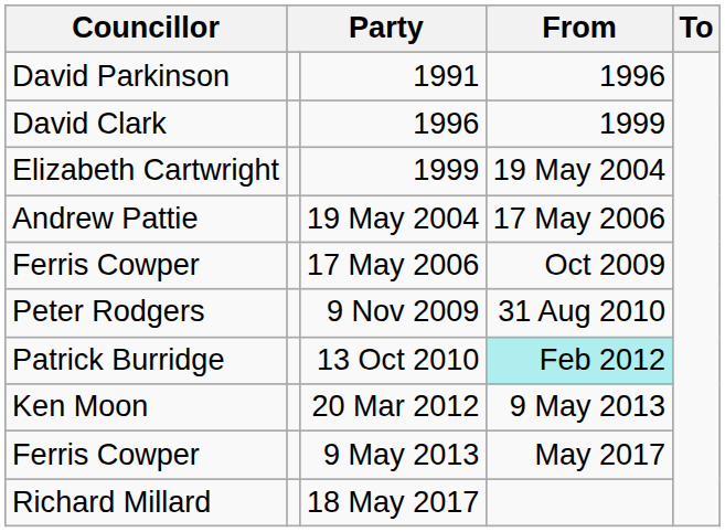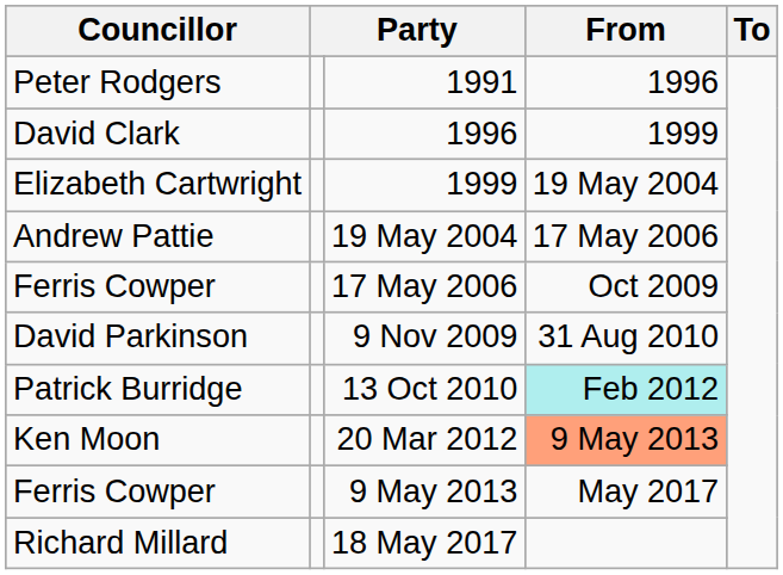 <table class=wikitable>
 <tr>
 <th>Councillor</th>
 <th colspan=2>Party</th>
 <th>From</th>
 <th>To</th>
 </tr>
 <tr>
-<td>David Parkinson</td>
+<td>Peter Rodgers</td>
 <td></td>
 <td align=right>1991</td>
 <td align=right>1996</td>
 </tr>
 <tr>
 <td>David Clark</td>
 <td></td>
 <td align=right>1996</td>
 <td align=right>1999</td>
 </tr>
 <tr>
 <td>Elizabeth Cartwright</td>
 <td></td>
 <td align=right>1999</td>
 <td align=right>19 May 2004</td>
 </tr>
 <tr>
 <td>Andrew Pattie</td>
 <td></td>
 <td align=right>19 May 2004</td>
 <td align=right>17 May 2006</td>
 </tr>
 <tr>
 <td>Ferris Cowper</td>
 <td></td>
 <td align=right>17 May 2006</td>
 <td align=right>Oct 2009</td>
 </tr>
 <tr>
-<td>Peter Rodgers</td>
+<td>David Parkinson</td>
 <td></td>
 <td align=right>9 Nov 2009</td>
 <td align=right>31 Aug 2010</td>
 </tr>
 <tr>
 <td>Patrick Burridge</td>
 <td></td>
 <td align=right>13 Oct 2010</td>
 <td align=right style="background: paleturquoise;">Feb 2012</td>
 </tr>
 <tr>
 <td>Ken Moon</td>
 <td></td>
 <td align=right>20 Mar 2012</td>
-<td align=right>9 May 2013</td>
+<td align=right style="background: lightsalmon;">9 May 2013</td>
 </tr>
 <tr>
 <td>Ferris Cowper</td>
 <td></td>
 <td align=right>9 May 2013</td>
 <td align=right>May 2017</td>
 </tr>
 <tr>
 <td>Richard Millard</td>
 <td></td>
 <td align=right>18 May 2017</td>
 <td></td>
 </tr>
 </table>
